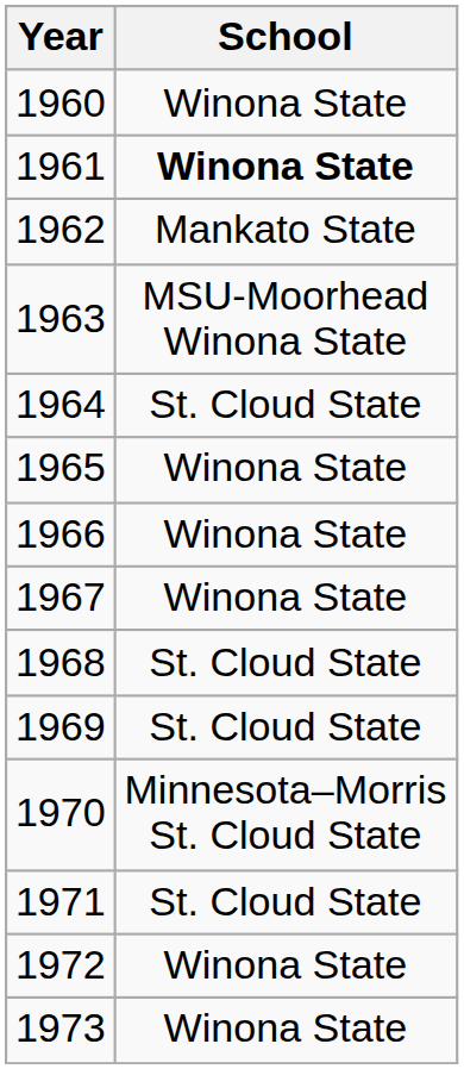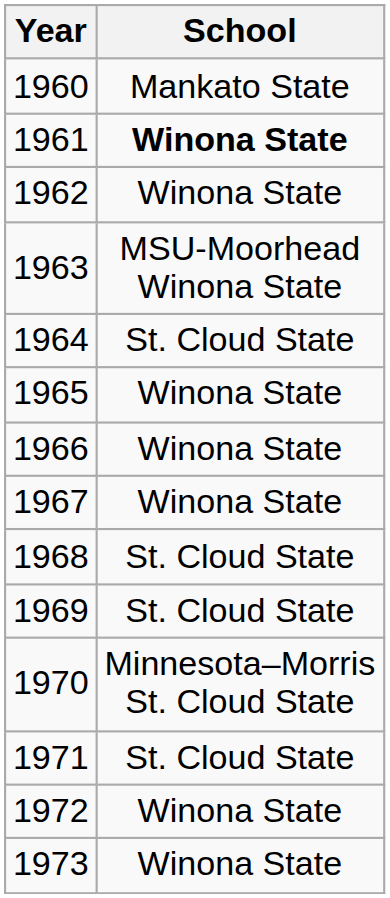 <table class="wikitable" style="text-align:center">
 <tr>
 <th>Year</th>
 <th>School</th>
 </tr>
 <tr>
 <td>1960</td>
-<td>Winona State</td>
+<td>Mankato State</td>
 </tr>
 <tr>
 <td>1961</td>
 <td><strong>Winona State</strong></td>
 </tr>
 <tr>
 <td>1962</td>
-<td>Mankato State</td>
+<td>Winona State</td>
 </tr>
 <tr>
 <td>1963</td>
 <td>MSU-Moorhead<br>Winona State</td>
 </tr>
 <tr>
 <td>1964</td>
 <td>St. Cloud State</td>
 </tr>
 <tr>
 <td>1965</td>
 <td>Winona State</td>
 </tr>
 <tr>
 <td>1966</td>
 <td>Winona State</td>
 </tr>
 <tr>
 <td>1967</td>
 <td>Winona State</td>
 </tr>
 <tr>
 <td>1968</td>
 <td>St. Cloud State</td>
 </tr>
 <tr>
 <td>1969</td>
 <td>St. Cloud State</td>
 </tr>
 <tr>
 <td>1970</td>
 <td>Minnesota–Morris<br>St. Cloud State</td>
 </tr>
 <tr>
 <td>1971</td>
 <td>St. Cloud State</td>
 </tr>
 <tr>
 <td>1972</td>
 <td>Winona State</td>
 </tr>
 <tr>
 <td>1973</td>
 <td>Winona State</td>
 </tr>
 </table>
